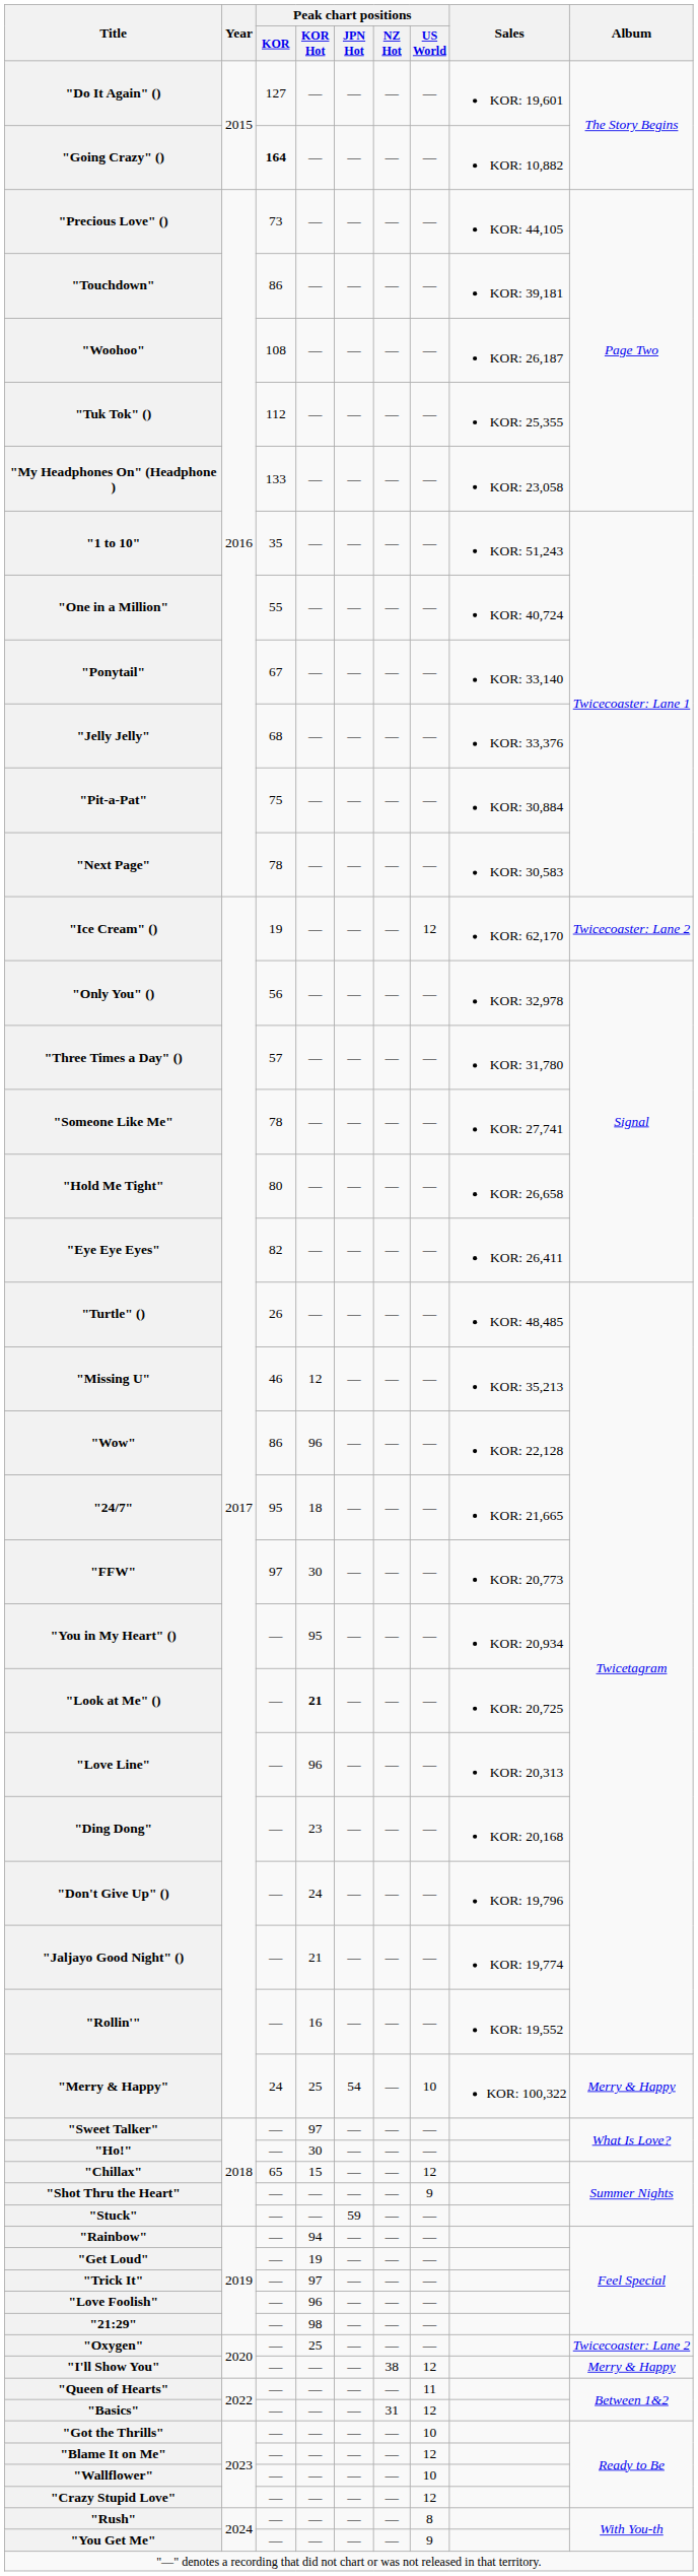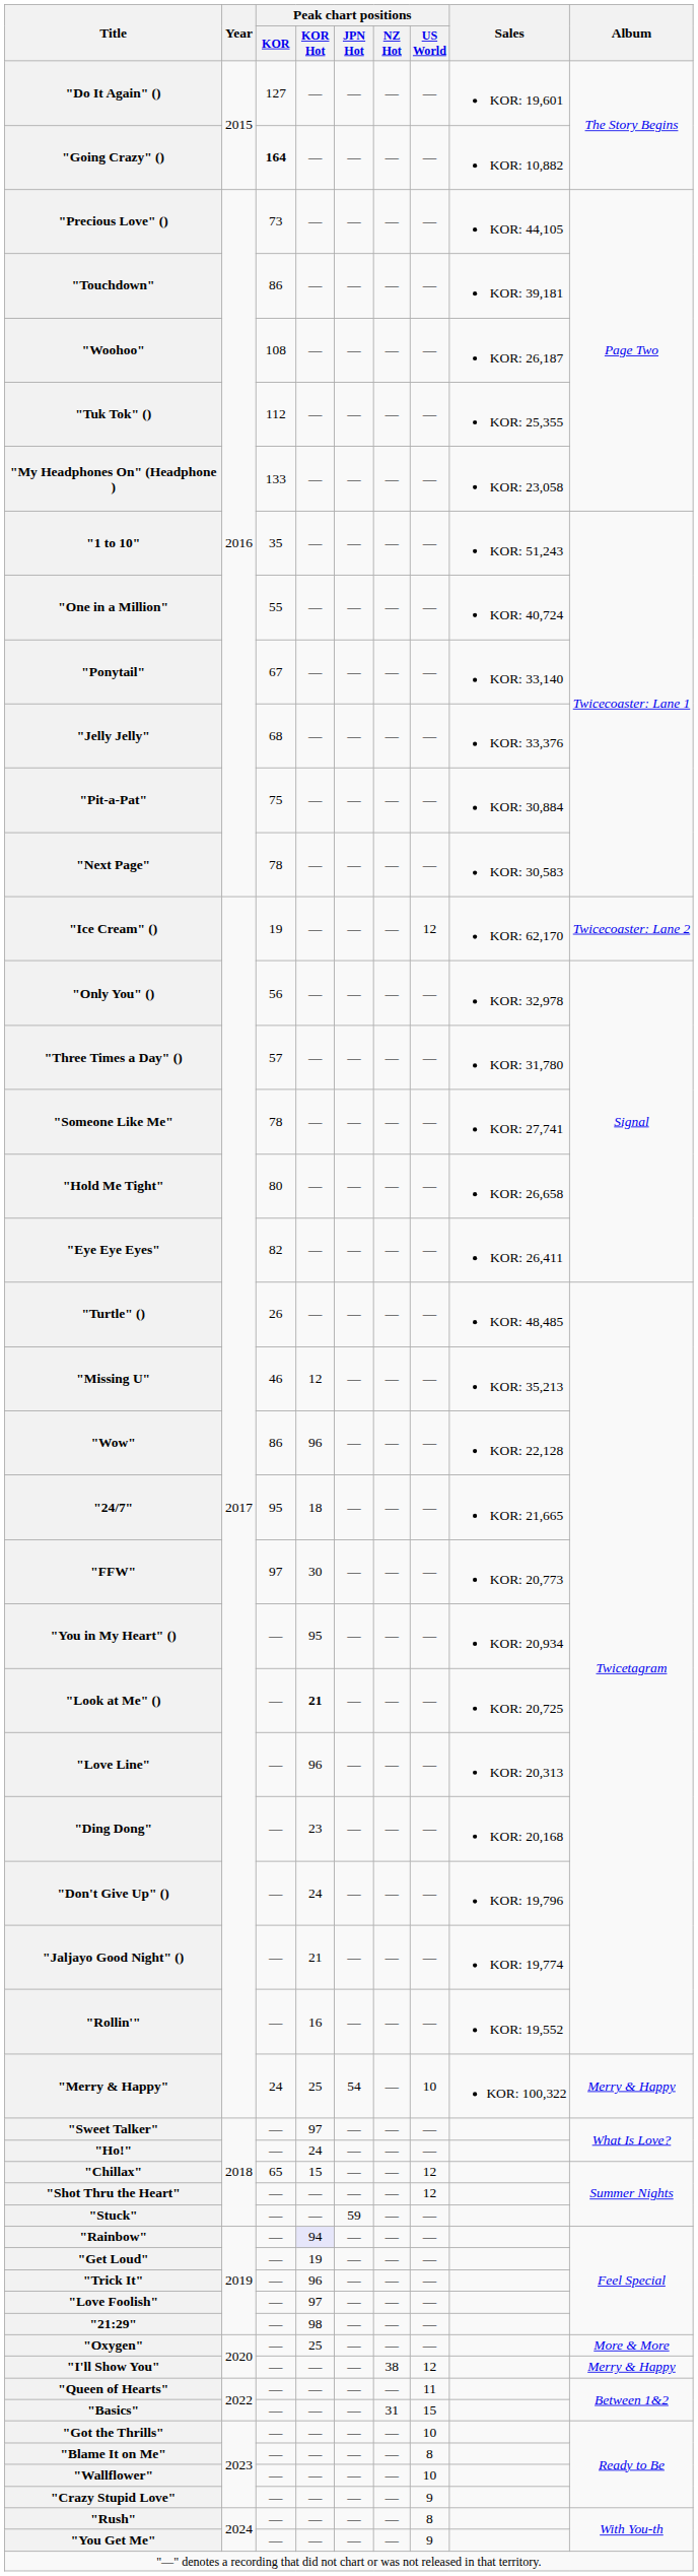 <table class="wikitable plainrowheaders" style="text-align:center">
 <tr>
 <th scope="col" rowspan=2 style="width:15.5em">Title</th>
 <th scope="col" rowspan=2 style="width:1em">Year</th>
 <th scope="col" colspan=5>Peak chart positions</th>
 <th scope="col" rowspan=2>Sales</th>
 <th scope="col" rowspan=2>Album</th>
 </tr>
 <tr>
 <th scope="col" style="width:2.8em;font-size:90%"><a href='#'>KOR</a><br></th>
 <th scope="col" style="width:2.7em;font-size:90%"><a href='#'>KOR Hot</a><br></th>
 <th scope="col" style="width:2.7em;font-size:90%"><a href='#'>JPN Hot</a><br></th>
 <th scope="col" style="width:2.5em;font-size:90%"><a href='#'>NZ Hot</a><br></th>
 <th scope="col" style="width:2.7em;font-size:90%"><a href='#'>US World</a><br></th>
 </tr>
 <tr>
 <th scope=row>"Do It Again" ()</th>
 <td rowspan=2>2015</td>
 <td>127</td>
 <td>—</td>
 <td>—</td>
 <td>—</td>
 <td>—</td>
 <td><br><ul><li>KOR: 19,601</li></ul></td>
 <td rowspan=2><em><a href='#'>The Story Begins</a></em></td>
 </tr>
 <tr>
 <th scope=row>"Going Crazy" ()</th>
 <td><strong>164</strong></td>
 <td>—</td>
 <td>—</td>
 <td>—</td>
 <td>—</td>
 <td><br><ul><li>KOR: 10,882</li></ul></td>
 </tr>
 <tr>
 <th scope=row>"Precious Love" ()</th>
 <td rowspan=11>2016</td>
 <td>73</td>
 <td>—</td>
 <td>—</td>
 <td>—</td>
 <td>—</td>
 <td><br><ul><li>KOR: 44,105</li></ul></td>
 <td rowspan=5><em><a href='#'>Page Two</a></em></td>
 </tr>
 <tr>
 <th scope=row>"Touchdown"</th>
 <td>86</td>
 <td>—</td>
 <td>—</td>
 <td>—</td>
 <td>—</td>
 <td><br><ul><li>KOR: 39,181</li></ul></td>
 </tr>
 <tr>
 <th scope=row>"Woohoo"</th>
 <td>108</td>
 <td>—</td>
 <td>—</td>
 <td>—</td>
 <td>—</td>
 <td><br><ul><li>KOR: 26,187</li></ul></td>
 </tr>
 <tr>
 <th scope=row>"Tuk Tok" ()</th>
 <td>112</td>
 <td>—</td>
 <td>—</td>
 <td>—</td>
 <td>—</td>
 <td><br><ul><li>KOR: 25,355</li></ul></td>
 </tr>
 <tr>
 <th scope=row>"My Headphones On" (Headphone )</th>
 <td>133</td>
 <td>—</td>
 <td>—</td>
 <td>—</td>
 <td>—</td>
 <td><br><ul><li>KOR: 23,058</li></ul></td>
 </tr>
 <tr>
 <th scope=row>"1 to 10"</th>
 <td>35</td>
 <td>—</td>
 <td>—</td>
 <td>—</td>
 <td>—</td>
 <td><br><ul><li>KOR: 51,243</li></ul></td>
 <td rowspan=6><em><a href='#'>Twicecoaster: Lane 1</a></em></td>
 </tr>
 <tr>
 <th scope=row>"One in a Million"</th>
 <td>55</td>
 <td>—</td>
 <td>—</td>
 <td>—</td>
 <td>—</td>
 <td><br><ul><li>KOR: 40,724</li></ul></td>
 </tr>
 <tr>
 <th scope=row>"Ponytail"</th>
 <td>67</td>
 <td>—</td>
 <td>—</td>
 <td>—</td>
 <td>—</td>
 <td><br><ul><li>KOR: 33,140</li></ul></td>
 </tr>
 <tr>
 <th scope=row>"Jelly Jelly"</th>
 <td>68</td>
 <td>—</td>
 <td>—</td>
 <td>—</td>
 <td>—</td>
 <td><br><ul><li>KOR: 33,376</li></ul></td>
 </tr>
 <tr>
 <th scope=row>"Pit-a-Pat"</th>
 <td>75</td>
 <td>—</td>
 <td>—</td>
 <td>—</td>
 <td>—</td>
 <td><br><ul><li>KOR: 30,884</li></ul></td>
 </tr>
 <tr>
 <th scope=row>"Next Page"</th>
 <td>78</td>
 <td>—</td>
 <td>—</td>
 <td>—</td>
 <td>—</td>
 <td><br><ul><li>KOR: 30,583</li></ul></td>
 </tr>
 <tr>
 <th scope=row>"Ice Cream" ()</th>
 <td rowspan=19>2017</td>
 <td>19</td>
 <td>—</td>
 <td>—</td>
 <td>—</td>
 <td>12</td>
 <td><br><ul><li>KOR: 62,170</li></ul></td>
 <td><em><a href='#'>Twicecoaster: Lane 2</a></em></td>
 </tr>
 <tr>
 <th scope=row>"Only You" ()</th>
 <td>56</td>
 <td>—</td>
 <td>—</td>
 <td>—</td>
 <td>—</td>
 <td><br><ul><li>KOR: 32,978</li></ul></td>
 <td rowspan=5><em><a href='#'>Signal</a></em></td>
 </tr>
 <tr>
 <th scope=row>"Three Times a Day" ()</th>
 <td>57</td>
 <td>—</td>
 <td>—</td>
 <td>—</td>
 <td>—</td>
 <td><br><ul><li>KOR: 31,780</li></ul></td>
 </tr>
 <tr>
 <th scope=row>"Someone Like Me"</th>
 <td>78</td>
 <td>—</td>
 <td>—</td>
 <td>—</td>
 <td>—</td>
 <td><br><ul><li>KOR: 27,741</li></ul></td>
 </tr>
 <tr>
 <th scope=row>"Hold Me Tight"</th>
 <td>80</td>
 <td>—</td>
 <td>—</td>
 <td>—</td>
 <td>—</td>
 <td><br><ul><li>KOR: 26,658</li></ul></td>
 </tr>
 <tr>
 <th scope=row>"Eye Eye Eyes"</th>
 <td>82</td>
 <td>—</td>
 <td>—</td>
 <td>—</td>
 <td>—</td>
 <td><br><ul><li>KOR: 26,411</li></ul></td>
 </tr>
 <tr>
 <th scope=row>"Turtle" ()</th>
 <td>26</td>
 <td>—</td>
 <td>—</td>
 <td>—</td>
 <td>—</td>
 <td><br><ul><li>KOR: 48,485</li></ul></td>
 <td rowspan=12><em><a href='#'>Twicetagram</a></em></td>
 </tr>
 <tr>
 <th scope=row>"Missing U"</th>
 <td>46</td>
 <td>12</td>
 <td>—</td>
 <td>—</td>
 <td>—</td>
 <td><br><ul><li>KOR: 35,213</li></ul></td>
 </tr>
 <tr>
 <th scope=row>"Wow"</th>
 <td>86</td>
 <td>96</td>
 <td>—</td>
 <td>—</td>
 <td>—</td>
 <td><br><ul><li>KOR: 22,128</li></ul></td>
 </tr>
 <tr>
 <th scope=row>"24/7"</th>
 <td>95</td>
 <td>18</td>
 <td>—</td>
 <td>—</td>
 <td>—</td>
 <td><br><ul><li>KOR: 21,665</li></ul></td>
 </tr>
 <tr>
 <th scope=row>"FFW"</th>
 <td>97</td>
 <td>30</td>
 <td>—</td>
 <td>—</td>
 <td>—</td>
 <td><br><ul><li>KOR: 20,773</li></ul></td>
 </tr>
 <tr>
 <th scope=row>"You in My Heart" ()</th>
 <td>—</td>
 <td>95</td>
 <td>—</td>
 <td>—</td>
 <td>—</td>
 <td><br><ul><li>KOR: 20,934</li></ul></td>
 </tr>
 <tr>
 <th scope=row>"Look at Me" ()</th>
 <td>—</td>
 <td><strong>21</strong></td>
 <td>—</td>
 <td>—</td>
 <td>—</td>
 <td><br><ul><li>KOR: 20,725</li></ul></td>
 </tr>
 <tr>
 <th scope=row>"Love Line"</th>
 <td>—</td>
 <td>96</td>
 <td>—</td>
 <td>—</td>
 <td>—</td>
 <td><br><ul><li>KOR: 20,313</li></ul></td>
 </tr>
 <tr>
 <th scope=row>"Ding Dong"</th>
 <td>—</td>
 <td>23</td>
 <td>—</td>
 <td>—</td>
 <td>—</td>
 <td><br><ul><li>KOR: 20,168</li></ul></td>
 </tr>
 <tr>
 <th scope=row>"Don't Give Up" ()</th>
 <td>—</td>
 <td>24</td>
 <td>—</td>
 <td>—</td>
 <td>—</td>
 <td><br><ul><li>KOR: 19,796</li></ul></td>
 </tr>
 <tr>
 <th scope=row>"Jaljayo Good Night" ()</th>
 <td>—</td>
 <td>21</td>
 <td>—</td>
 <td>—</td>
 <td>—</td>
 <td><br><ul><li>KOR: 19,774</li></ul></td>
 </tr>
 <tr>
 <th scope=row>"Rollin'"</th>
 <td>—</td>
 <td>16</td>
 <td>—</td>
 <td>—</td>
 <td>—</td>
 <td><br><ul><li>KOR: 19,552</li></ul></td>
 </tr>
 <tr>
 <th scope=row>"Merry & Happy"</th>
 <td>24</td>
 <td>25</td>
 <td>54</td>
 <td>—</td>
 <td>10</td>
 <td><br><ul><li>KOR: 100,322</li></ul></td>
 <td><em><a href='#'>Merry & Happy</a></em></td>
 </tr>
 <tr>
 <th scope=row>"Sweet Talker"</th>
 <td rowspan=5>2018</td>
 <td>—</td>
 <td>97</td>
 <td>—</td>
 <td>—</td>
 <td>—</td>
 <td></td>
 <td rowspan=2><em><a href='#'>What Is Love?</a></em></td>
 </tr>
 <tr>
 <th scope=row>"Ho!"</th>
 <td>—</td>
-<td>30</td>
+<td>24</td>
 <td>—</td>
 <td>—</td>
 <td>—</td>
 <td></td>
 </tr>
 <tr>
 <th scope=row>"Chillax"</th>
 <td>65</td>
 <td>15</td>
 <td>—</td>
 <td>—</td>
 <td>12</td>
 <td></td>
 <td rowspan=3><em><a href='#'>Summer Nights</a></em></td>
 </tr>
 <tr>
 <th scope=row>"Shot Thru the Heart"</th>
 <td>—</td>
 <td>—</td>
 <td>—</td>
 <td>—</td>
-<td>9</td>
+<td>12</td>
 <td></td>
 </tr>
 <tr>
 <th scope=row>"Stuck"</th>
 <td>—</td>
 <td>—</td>
 <td>59</td>
 <td>—</td>
 <td>—</td>
 <td></td>
 </tr>
 <tr>
 <th scope=row>"Rainbow"</th>
 <td rowspan=5>2019</td>
 <td>—</td>
-<td>94</td>
+<td style="background: lavender;">94</td>
 <td>—</td>
 <td>—</td>
 <td>—</td>
 <td></td>
 <td rowspan=5><em><a href='#'>Feel Special</a></em></td>
 </tr>
 <tr>
 <th scope=row>"Get Loud"</th>
 <td>—</td>
 <td>19</td>
 <td>—</td>
 <td>—</td>
 <td>—</td>
 <td></td>
 </tr>
 <tr>
 <th scope=row>"Trick It"</th>
 <td>—</td>
-<td>97</td>
+<td>96</td>
 <td>—</td>
 <td>—</td>
 <td>—</td>
 <td></td>
 </tr>
 <tr>
 <th scope=row>"Love Foolish"</th>
 <td>—</td>
-<td>96</td>
+<td>97</td>
 <td>—</td>
 <td>—</td>
 <td>—</td>
 <td></td>
 </tr>
 <tr>
 <th scope=row>"21:29"</th>
 <td>—</td>
 <td>98</td>
 <td>—</td>
 <td>—</td>
 <td>—</td>
 <td></td>
 </tr>
 <tr>
 <th scope=row>"Oxygen"</th>
 <td rowspan=2>2020</td>
 <td>—</td>
 <td>25</td>
 <td>—</td>
 <td>—</td>
 <td>—</td>
 <td></td>
-<td><em><a href='#'>Twicecoaster: Lane 2</a></em></td>
+<td><em><a href='#'>More & More</a></em></td>
 </tr>
 <tr>
 <th scope=row>"I'll Show You"<br></th>
 <td>—</td>
 <td>—</td>
 <td>—</td>
 <td>38</td>
 <td>12</td>
 <td></td>
 <td><em><a href='#'>Merry & Happy</a></em></td>
 </tr>
 <tr>
 <th scope=row>"Queen of Hearts"</th>
 <td rowspan=2>2022</td>
 <td>—</td>
 <td>—</td>
 <td>—</td>
 <td>—</td>
 <td>11</td>
 <td></td>
 <td rowspan=2><em><a href='#'>Between 1&2</a></em></td>
 </tr>
 <tr>
 <th scope=row>"Basics"</th>
 <td>—</td>
 <td>—</td>
 <td>—</td>
 <td>31</td>
-<td>12</td>
+<td>15</td>
 <td></td>
 </tr>
 <tr>
 <th scope=row>"Got the Thrills"</th>
 <td rowspan=4>2023</td>
 <td>—</td>
 <td>—</td>
 <td>—</td>
 <td>—</td>
 <td>10</td>
 <td></td>
 <td rowspan=4><em><a href='#'>Ready to Be</a></em></td>
 </tr>
 <tr>
 <th scope=row>"Blame It on Me"</th>
 <td>—</td>
 <td>—</td>
 <td>—</td>
 <td>—</td>
-<td>12</td>
+<td>8</td>
 <td></td>
 </tr>
 <tr>
 <th scope=row>"Wallflower"</th>
 <td>—</td>
 <td>—</td>
 <td>—</td>
 <td>—</td>
 <td>10</td>
 <td></td>
 </tr>
 <tr>
 <th scope=row>"Crazy Stupid Love"</th>
 <td>—</td>
 <td>—</td>
 <td>—</td>
 <td>—</td>
-<td>12</td>
+<td>9</td>
 <td></td>
 </tr>
 <tr>
 <th scope=row>"Rush"</th>
 <td rowspan=2>2024</td>
 <td>—</td>
 <td>—</td>
 <td>—</td>
 <td>—</td>
 <td>8</td>
 <td></td>
 <td rowspan=2><em><a href='#'>With You-th</a></em></td>
 </tr>
 <tr>
 <th scope=row>"You Get Me"</th>
 <td>—</td>
 <td>—</td>
 <td>—</td>
 <td>—</td>
 <td>9</td>
 <td></td>
 </tr>
 <tr>
 <td colspan=9 style="font-size:90%">"—" denotes a recording that did not chart or was not released in that territory.</td>
 </tr>
 </table>
